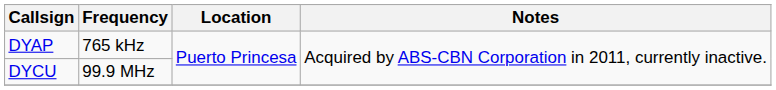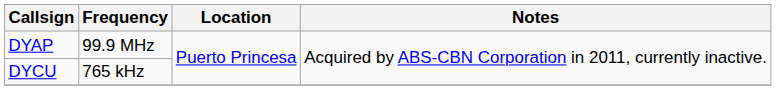 <table class="wikitable">
 <tr>
 <th>Callsign</th>
 <th>Frequency</th>
 <th>Location</th>
 <th>Notes</th>
 </tr>
 <tr>
 <td><a href='#'>DYAP</a></td>
-<td>765 kHz</td>
+<td>99.9 MHz</td>
 <td rowspan="2"><a href='#'>Puerto Princesa</a></td>
 <td rowspan="2">Acquired by <a href='#'>ABS-CBN Corporation</a> in 2011, currently inactive.</td>
 </tr>
 <tr>
 <td><a href='#'>DYCU</a></td>
-<td>99.9 MHz</td>
+<td>765 kHz</td>
 </tr>
 <tr>
 </tr>
 </table>
